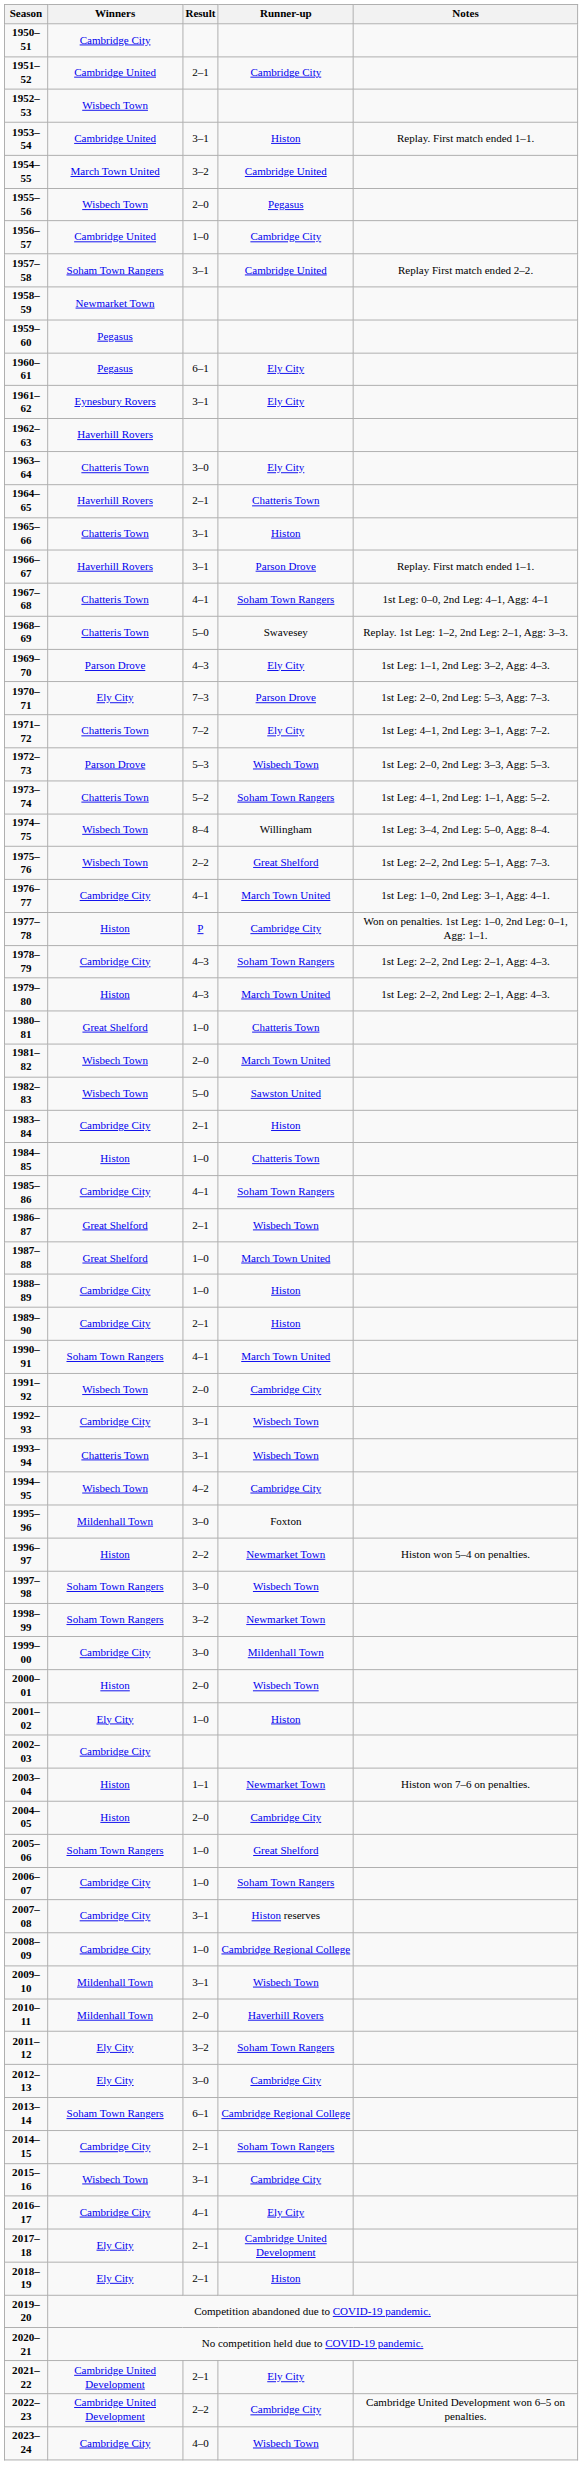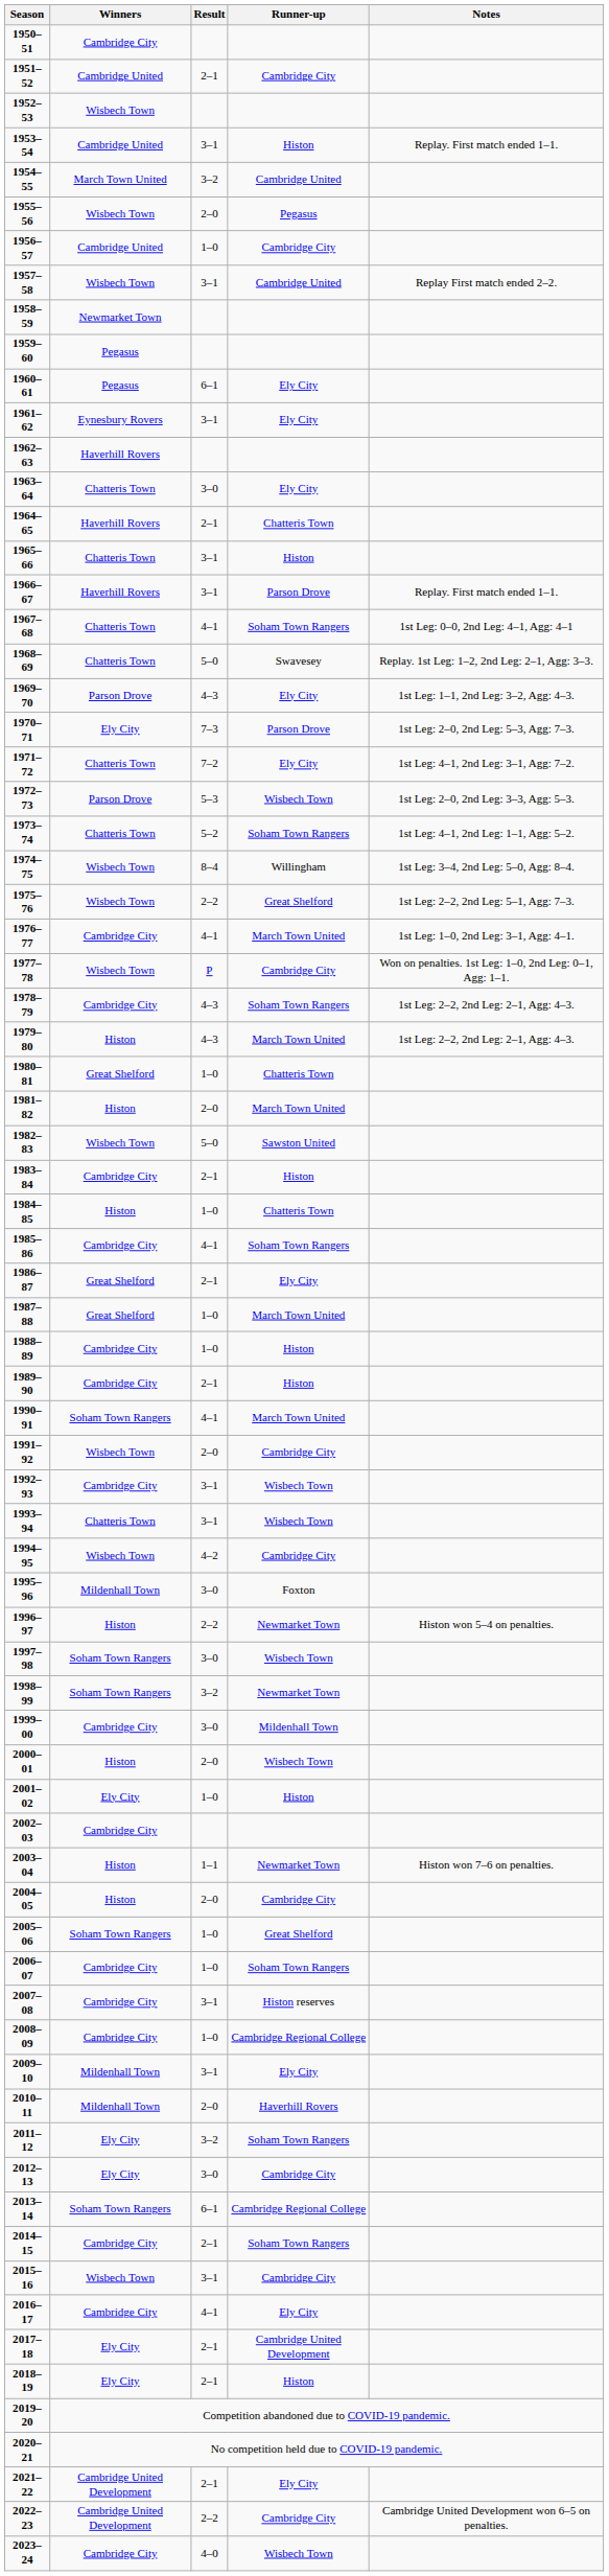 <table class="wikitable" style="text-align: center; width: 100%; font-size: 12px">
 <tr>
 <th>Season</th>
 <th>Winners</th>
 <th>Result</th>
 <th>Runner-up</th>
 <th>Notes</th>
 </tr>
 <tr>
 <td><strong>1950–51</strong></td>
 <td><a href='#'>Cambridge City</a></td>
 <td></td>
 <td></td>
 <td></td>
 </tr>
 <tr>
 <td><strong>1951–52</strong></td>
 <td><a href='#'>Cambridge United</a></td>
 <td>2–1</td>
 <td><a href='#'>Cambridge City</a></td>
 <td></td>
 </tr>
 <tr>
 <td><strong>1952–53</strong></td>
 <td><a href='#'>Wisbech Town</a></td>
 <td></td>
 <td></td>
 <td></td>
 </tr>
 <tr>
 <td><strong>1953–54</strong></td>
 <td><a href='#'>Cambridge United</a></td>
 <td>3–1</td>
 <td><a href='#'>Histon</a></td>
 <td>Replay. First match ended 1–1.</td>
 </tr>
 <tr>
 <td><strong>1954–55</strong></td>
 <td><a href='#'>March Town United</a></td>
 <td>3–2</td>
 <td><a href='#'>Cambridge United</a></td>
 <td></td>
 </tr>
 <tr>
 <td><strong>1955–56</strong></td>
 <td><a href='#'>Wisbech Town</a></td>
 <td>2–0</td>
 <td><a href='#'>Pegasus</a></td>
 <td></td>
 </tr>
 <tr>
 <td><strong>1956–57</strong></td>
 <td><a href='#'>Cambridge United</a></td>
 <td>1–0</td>
 <td><a href='#'>Cambridge City</a></td>
 <td></td>
 </tr>
 <tr>
 <td><strong>1957–58</strong></td>
-<td><a href='#'>Soham Town Rangers</a></td>
+<td><a href='#'>Wisbech Town</a></td>
 <td>3–1</td>
 <td><a href='#'>Cambridge United</a></td>
 <td>Replay First match ended 2–2.</td>
 </tr>
 <tr>
 <td><strong>1958–59</strong></td>
 <td><a href='#'>Newmarket Town</a></td>
 <td></td>
 <td></td>
 <td></td>
 </tr>
 <tr>
 <td><strong>1959–60</strong></td>
 <td><a href='#'>Pegasus</a></td>
 <td></td>
 <td></td>
 <td></td>
 </tr>
 <tr>
 <td><strong>1960–61</strong></td>
 <td><a href='#'>Pegasus</a></td>
 <td>6–1</td>
 <td><a href='#'>Ely City</a></td>
 <td></td>
 </tr>
 <tr>
 <td><strong>1961–62</strong></td>
 <td><a href='#'>Eynesbury Rovers</a></td>
 <td>3–1</td>
 <td><a href='#'>Ely City</a></td>
 <td></td>
 </tr>
 <tr>
 <td><strong>1962–63</strong></td>
 <td><a href='#'>Haverhill Rovers</a></td>
 <td></td>
 <td></td>
 <td></td>
 </tr>
 <tr>
 <td><strong>1963–64</strong></td>
 <td><a href='#'>Chatteris Town</a></td>
 <td>3–0</td>
 <td><a href='#'>Ely City</a></td>
 <td></td>
 </tr>
 <tr>
 <td><strong>1964–65</strong></td>
 <td><a href='#'>Haverhill Rovers</a></td>
 <td>2–1</td>
 <td><a href='#'>Chatteris Town</a></td>
 <td></td>
 </tr>
 <tr>
 <td><strong>1965–66</strong></td>
 <td><a href='#'>Chatteris Town</a></td>
 <td>3–1</td>
 <td><a href='#'>Histon</a></td>
 <td></td>
 </tr>
 <tr>
 <td><strong>1966–67</strong></td>
 <td><a href='#'>Haverhill Rovers</a></td>
 <td>3–1</td>
 <td><a href='#'>Parson Drove</a></td>
 <td>Replay. First match ended 1–1.</td>
 </tr>
 <tr>
 <td><strong>1967–68</strong></td>
 <td><a href='#'>Chatteris Town</a></td>
 <td>4–1</td>
 <td><a href='#'>Soham Town Rangers</a></td>
 <td>1st Leg: 0–0, 2nd Leg: 4–1, Agg: 4–1</td>
 </tr>
 <tr>
 <td><strong>1968–69</strong></td>
 <td><a href='#'>Chatteris Town</a></td>
 <td>5–0</td>
 <td>Swavesey</td>
 <td>Replay. 1st Leg: 1–2, 2nd Leg: 2–1, Agg: 3–3.</td>
 </tr>
 <tr>
 <td><strong>1969–70</strong></td>
 <td><a href='#'>Parson Drove</a></td>
 <td>4–3</td>
 <td><a href='#'>Ely City</a></td>
 <td>1st Leg: 1–1, 2nd Leg: 3–2, Agg: 4–3.</td>
 </tr>
 <tr>
 <td><strong>1970–71</strong></td>
 <td><a href='#'>Ely City</a></td>
 <td>7–3</td>
 <td><a href='#'>Parson Drove</a></td>
 <td>1st Leg: 2–0, 2nd Leg: 5–3, Agg: 7–3.</td>
 </tr>
 <tr>
 <td><strong>1971–72</strong></td>
 <td><a href='#'>Chatteris Town</a></td>
 <td>7–2</td>
 <td><a href='#'>Ely City</a></td>
 <td>1st Leg: 4–1, 2nd Leg: 3–1, Agg: 7–2.</td>
 </tr>
 <tr>
 <td><strong>1972–73</strong></td>
 <td><a href='#'>Parson Drove</a></td>
 <td>5–3</td>
 <td><a href='#'>Wisbech Town</a></td>
 <td>1st Leg: 2–0, 2nd Leg: 3–3, Agg: 5–3.</td>
 </tr>
 <tr>
 <td><strong>1973–74</strong></td>
 <td><a href='#'>Chatteris Town</a></td>
 <td>5–2</td>
 <td><a href='#'>Soham Town Rangers</a></td>
 <td>1st Leg: 4–1, 2nd Leg: 1–1, Agg: 5–2.</td>
 </tr>
 <tr>
 <td><strong>1974–75</strong></td>
 <td><a href='#'>Wisbech Town</a></td>
 <td>8–4</td>
 <td>Willingham</td>
 <td>1st Leg: 3–4, 2nd Leg: 5–0, Agg: 8–4.</td>
 </tr>
 <tr>
 <td><strong>1975–76</strong></td>
 <td><a href='#'>Wisbech Town</a></td>
 <td>2–2</td>
 <td><a href='#'>Great Shelford</a></td>
 <td>1st Leg: 2–2, 2nd Leg: 5–1, Agg: 7–3.</td>
 </tr>
 <tr>
 <td><strong>1976–77</strong></td>
 <td><a href='#'>Cambridge City</a></td>
 <td>4–1</td>
 <td><a href='#'>March Town United</a></td>
 <td>1st Leg: 1–0, 2nd Leg: 3–1, Agg: 4–1.</td>
 </tr>
 <tr>
 <td><strong>1977–78</strong></td>
-<td><a href='#'>Histon</a></td>
+<td><a href='#'>Wisbech Town</a></td>
 <td><a href='#'>P</a></td>
 <td><a href='#'>Cambridge City</a></td>
 <td>Won on penalties. 1st Leg: 1–0, 2nd Leg: 0–1, Agg: 1–1.</td>
 </tr>
 <tr>
 <td><strong>1978–79</strong></td>
 <td><a href='#'>Cambridge City</a></td>
 <td>4–3</td>
 <td><a href='#'>Soham Town Rangers</a></td>
 <td>1st Leg: 2–2, 2nd Leg: 2–1, Agg: 4–3.</td>
 </tr>
 <tr>
 <td><strong>1979–80</strong></td>
 <td><a href='#'>Histon</a></td>
 <td>4–3</td>
 <td><a href='#'>March Town United</a></td>
 <td>1st Leg: 2–2, 2nd Leg: 2–1, Agg: 4–3.</td>
 </tr>
 <tr>
 <td><strong>1980–81</strong></td>
 <td><a href='#'>Great Shelford</a></td>
 <td>1–0</td>
 <td><a href='#'>Chatteris Town</a></td>
 <td></td>
 </tr>
 <tr>
 <td><strong>1981–82</strong></td>
-<td><a href='#'>Wisbech Town</a></td>
+<td><a href='#'>Histon</a></td>
 <td>2–0</td>
 <td><a href='#'>March Town United</a></td>
 <td></td>
 </tr>
 <tr>
 <td><strong>1982–83</strong></td>
 <td><a href='#'>Wisbech Town</a></td>
 <td>5–0</td>
 <td><a href='#'>Sawston United</a></td>
 <td></td>
 </tr>
 <tr>
 <td><strong>1983–84</strong></td>
 <td><a href='#'>Cambridge City</a></td>
 <td>2–1</td>
 <td><a href='#'>Histon</a></td>
 <td></td>
 </tr>
 <tr>
 <td><strong>1984–85</strong></td>
 <td><a href='#'>Histon</a></td>
 <td>1–0</td>
 <td><a href='#'>Chatteris Town</a></td>
 <td></td>
 </tr>
 <tr>
 <td><strong>1985–86</strong></td>
 <td><a href='#'>Cambridge City</a></td>
 <td>4–1</td>
 <td><a href='#'>Soham Town Rangers</a></td>
 <td></td>
 </tr>
 <tr>
 <td><strong>1986–87</strong></td>
 <td><a href='#'>Great Shelford</a></td>
 <td>2–1</td>
-<td><a href='#'>Wisbech Town</a></td>
+<td><a href='#'>Ely City</a></td>
 <td></td>
 </tr>
 <tr>
 <td><strong>1987–88</strong></td>
 <td><a href='#'>Great Shelford</a></td>
 <td>1–0</td>
 <td><a href='#'>March Town United</a></td>
 <td></td>
 </tr>
 <tr>
 <td><strong>1988–89</strong></td>
 <td><a href='#'>Cambridge City</a></td>
 <td>1–0</td>
 <td><a href='#'>Histon</a></td>
 <td></td>
 </tr>
 <tr>
 <td><strong>1989–90</strong></td>
 <td><a href='#'>Cambridge City</a></td>
 <td>2–1</td>
 <td><a href='#'>Histon</a></td>
 <td></td>
 </tr>
 <tr>
 <td><strong>1990–91</strong></td>
 <td><a href='#'>Soham Town Rangers</a></td>
 <td>4–1</td>
 <td><a href='#'>March Town United</a></td>
 <td></td>
 </tr>
 <tr>
 <td><strong>1991–92</strong></td>
 <td><a href='#'>Wisbech Town</a></td>
 <td>2–0</td>
 <td><a href='#'>Cambridge City</a></td>
 <td></td>
 </tr>
 <tr>
 <td><strong>1992–93</strong></td>
 <td><a href='#'>Cambridge City</a></td>
 <td>3–1</td>
 <td><a href='#'>Wisbech Town</a></td>
 <td></td>
 </tr>
 <tr>
 <td><strong>1993–94</strong></td>
 <td><a href='#'>Chatteris Town</a></td>
 <td>3–1</td>
 <td><a href='#'>Wisbech Town</a></td>
 <td></td>
 </tr>
 <tr>
 <td><strong>1994–95</strong></td>
 <td><a href='#'>Wisbech Town</a></td>
 <td>4–2</td>
 <td><a href='#'>Cambridge City</a></td>
 <td></td>
 </tr>
 <tr>
 <td><strong>1995–96</strong></td>
 <td><a href='#'>Mildenhall Town</a></td>
 <td>3–0</td>
 <td>Foxton</td>
 <td></td>
 </tr>
 <tr>
 <td><strong>1996–97</strong></td>
 <td><a href='#'>Histon</a></td>
 <td>2–2</td>
 <td><a href='#'>Newmarket Town</a></td>
 <td>Histon won 5–4 on penalties.</td>
 </tr>
 <tr>
 <td><strong>1997–98</strong></td>
 <td><a href='#'>Soham Town Rangers</a></td>
 <td>3–0</td>
 <td><a href='#'>Wisbech Town</a></td>
 <td></td>
 </tr>
 <tr>
 <td><strong>1998–99</strong></td>
 <td><a href='#'>Soham Town Rangers</a></td>
 <td>3–2</td>
 <td><a href='#'>Newmarket Town</a></td>
 <td></td>
 </tr>
 <tr>
 <td><strong>1999–00</strong></td>
 <td><a href='#'>Cambridge City</a></td>
 <td>3–0</td>
 <td><a href='#'>Mildenhall Town</a></td>
 <td></td>
 </tr>
 <tr>
 <td><strong>2000–01</strong></td>
 <td><a href='#'>Histon</a></td>
 <td>2–0</td>
 <td><a href='#'>Wisbech Town</a></td>
 <td></td>
 </tr>
 <tr>
 <td><strong>2001–02</strong></td>
 <td><a href='#'>Ely City</a></td>
 <td>1–0</td>
 <td><a href='#'>Histon</a></td>
 <td></td>
 </tr>
 <tr>
 <td><strong>2002–03</strong></td>
 <td><a href='#'>Cambridge City</a></td>
 <td></td>
 <td></td>
 <td></td>
 </tr>
 <tr>
 <td><strong>2003–04</strong></td>
 <td><a href='#'>Histon</a></td>
 <td>1–1</td>
 <td><a href='#'>Newmarket Town</a></td>
 <td>Histon won 7–6 on penalties.</td>
 </tr>
 <tr>
 <td><strong>2004–05</strong></td>
 <td><a href='#'>Histon</a></td>
 <td>2–0</td>
 <td><a href='#'>Cambridge City</a></td>
 <td></td>
 </tr>
 <tr>
 <td><strong>2005–06</strong></td>
 <td><a href='#'>Soham Town Rangers</a></td>
 <td>1–0</td>
 <td><a href='#'>Great Shelford</a></td>
 <td></td>
 </tr>
 <tr>
 <td><strong>2006–07</strong></td>
 <td><a href='#'>Cambridge City</a></td>
 <td>1–0</td>
 <td><a href='#'>Soham Town Rangers</a></td>
 <td></td>
 </tr>
 <tr>
 <td><strong>2007–08</strong></td>
 <td><a href='#'>Cambridge City</a></td>
 <td>3–1</td>
 <td><a href='#'>Histon</a> reserves</td>
 <td></td>
 </tr>
 <tr>
 <td><strong>2008–09</strong></td>
 <td><a href='#'>Cambridge City</a></td>
 <td>1–0</td>
 <td><a href='#'>Cambridge Regional College</a></td>
 <td></td>
 </tr>
 <tr>
 <td><strong>2009–10</strong></td>
 <td><a href='#'>Mildenhall Town</a></td>
 <td>3–1</td>
-<td><a href='#'>Wisbech Town</a></td>
+<td><a href='#'>Ely City</a></td>
 <td></td>
 </tr>
 <tr>
 <td><strong>2010–11</strong></td>
 <td><a href='#'>Mildenhall Town</a></td>
 <td>2–0</td>
 <td><a href='#'>Haverhill Rovers</a></td>
 <td></td>
 </tr>
 <tr>
 <td><strong>2011–12</strong></td>
 <td><a href='#'>Ely City</a></td>
 <td>3–2</td>
 <td><a href='#'>Soham Town Rangers</a></td>
 <td></td>
 </tr>
 <tr>
 <td><strong>2012–13</strong></td>
 <td><a href='#'>Ely City</a></td>
 <td>3–0</td>
 <td><a href='#'>Cambridge City</a></td>
 <td></td>
 </tr>
 <tr>
 <td><strong>2013–14</strong></td>
 <td><a href='#'>Soham Town Rangers</a></td>
 <td>6–1</td>
 <td><a href='#'>Cambridge Regional College</a></td>
 <td></td>
 </tr>
 <tr>
 <td><strong>2014–15</strong></td>
 <td><a href='#'>Cambridge City</a></td>
 <td>2–1</td>
 <td><a href='#'>Soham Town Rangers</a></td>
 <td></td>
 </tr>
 <tr>
 <td><strong>2015–16</strong></td>
 <td><a href='#'>Wisbech Town</a></td>
 <td>3–1</td>
 <td><a href='#'>Cambridge City</a></td>
 <td></td>
 </tr>
 <tr>
 <td><strong>2016–17</strong></td>
 <td><a href='#'>Cambridge City</a></td>
 <td>4–1</td>
 <td><a href='#'>Ely City</a></td>
 <td></td>
 </tr>
 <tr>
 <td><strong>2017–18</strong></td>
 <td><a href='#'>Ely City</a></td>
 <td>2–1</td>
 <td><a href='#'>Cambridge United Development</a></td>
 <td></td>
 </tr>
 <tr>
 <td><strong>2018–19</strong></td>
 <td><a href='#'>Ely City</a></td>
 <td>2–1</td>
 <td><a href='#'>Histon</a></td>
 <td></td>
 </tr>
 <tr>
 <td><strong>2019–20</strong></td>
 <td colspan=4>Competition abandoned due to <a href='#'>COVID-19 pandemic.</a></td>
 </tr>
 <tr>
 <td><strong>2020–21</strong></td>
 <td colspan=4>No competition held due to <a href='#'>COVID-19 pandemic.</a></td>
 </tr>
 <tr>
 <td><strong>2021–22</strong></td>
 <td><a href='#'>Cambridge United Development</a></td>
 <td>2–1</td>
 <td><a href='#'>Ely City</a></td>
 <td></td>
 </tr>
 <tr>
 <td><strong>2022–23</strong></td>
 <td><a href='#'>Cambridge United Development</a></td>
 <td>2–2</td>
 <td><a href='#'>Cambridge City</a></td>
 <td>Cambridge United Development won 6–5 on penalties.</td>
 </tr>
 <tr>
 <td><strong>2023–24</strong></td>
 <td><a href='#'>Cambridge City</a></td>
 <td>4–0</td>
 <td><a href='#'>Wisbech Town</a></td>
 <td></td>
 </tr>
 </table>
